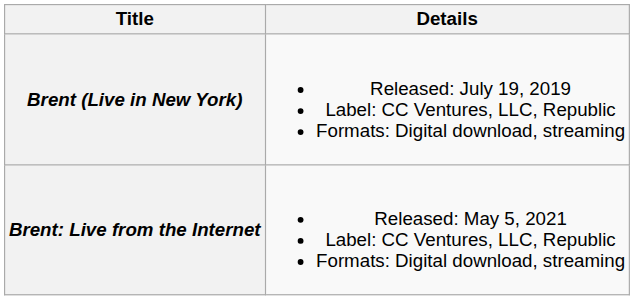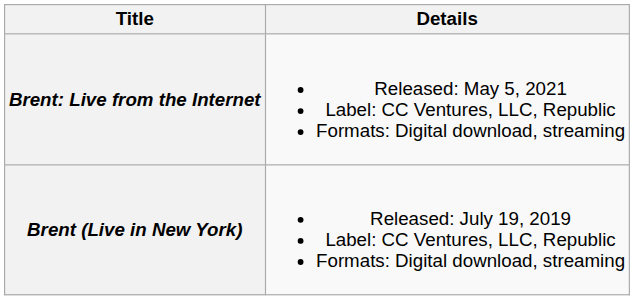 <table class="wikitable plainrowheaders" style="text-align:center;">
 <tr>
 <th scope="col">Title</th>
 <th scope="col">Details</th>
 </tr>
 <tr>
+<th scope="row"><em>Brent: Live from the Internet</em><br></th>
+<td><br><ul><li>Released: May 5, 2021</li><li>Label: CC Ventures, LLC, Republic</li><li>Formats: Digital download, streaming</li></ul></td>
+</tr>
+<tr>
 <th scope="row"><em>Brent (Live in New York)</em><br></th>
 <td><br><ul><li>Released: July 19, 2019</li><li>Label: CC Ventures, LLC, Republic</li><li>Formats: Digital download, streaming</li></ul></td>
 </tr>
-<tr>
-<th scope="row"><em>Brent: Live from the Internet</em><br></th>
-<td><br><ul><li>Released: May 5, 2021</li><li>Label: CC Ventures, LLC, Republic</li><li>Formats: Digital download, streaming</li></ul></td>
-</tr>
 </table>
